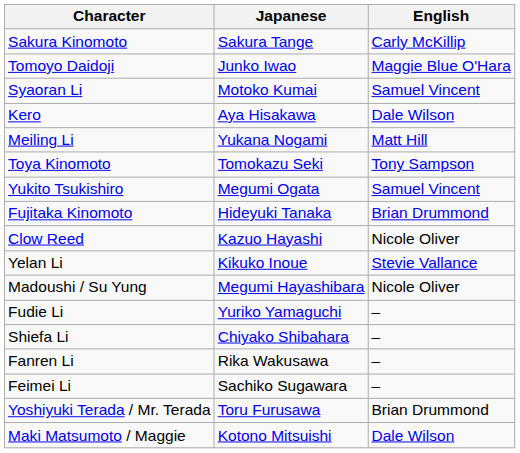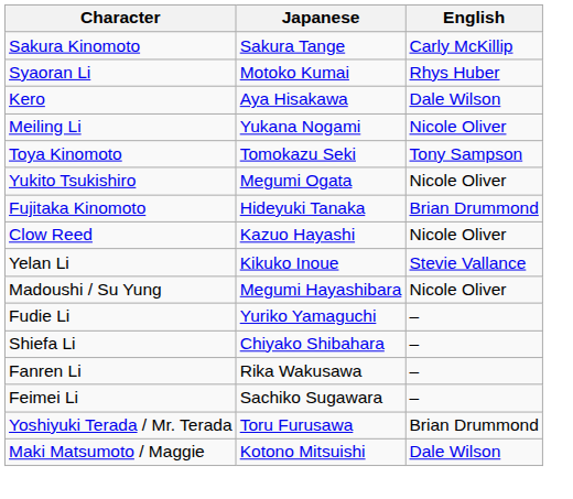 <table class="wikitable">
 <tr>
 <th>Character</th>
 <th>Japanese</th>
 <th>English</th>
 </tr>
 <tr>
 <td><a href='#'>Sakura Kinomoto</a></td>
 <td><a href='#'>Sakura Tange</a></td>
 <td><a href='#'>Carly McKillip</a></td>
 </tr>
 <tr>
-<td><a href='#'>Tomoyo Daidoji</a></td>
-<td><a href='#'>Junko Iwao</a></td>
-<td><a href='#'>Maggie Blue O'Hara</a></td>
-</tr>
-<tr>
 <td><a href='#'>Syaoran Li</a></td>
 <td><a href='#'>Motoko Kumai</a></td>
-<td><a href='#'>Samuel Vincent</a></td>
+<td><a href='#'>Rhys Huber</a></td>
 </tr>
 <tr>
 <td><a href='#'>Kero</a></td>
 <td><a href='#'>Aya Hisakawa</a></td>
 <td><a href='#'>Dale Wilson</a></td>
 </tr>
 <tr>
 <td><a href='#'>Meiling Li</a></td>
 <td><a href='#'>Yukana Nogami</a></td>
-<td><a href='#'>Matt Hill</a></td>
+<td><a href='#'>Nicole Oliver</a></td>
 </tr>
 <tr>
 <td><a href='#'>Toya Kinomoto</a></td>
 <td><a href='#'>Tomokazu Seki</a></td>
 <td><a href='#'>Tony Sampson</a></td>
 </tr>
 <tr>
 <td><a href='#'>Yukito Tsukishiro</a></td>
 <td><a href='#'>Megumi Ogata</a></td>
-<td><a href='#'>Samuel Vincent</a></td>
+<td>Nicole Oliver</td>
 </tr>
 <tr>
 <td><a href='#'>Fujitaka Kinomoto</a></td>
 <td><a href='#'>Hideyuki Tanaka</a></td>
 <td><a href='#'>Brian Drummond</a></td>
 </tr>
 <tr>
 <td><a href='#'>Clow Reed</a></td>
 <td><a href='#'>Kazuo Hayashi</a></td>
 <td>Nicole Oliver</td>
 </tr>
 <tr>
 <td>Yelan Li</td>
 <td><a href='#'>Kikuko Inoue</a></td>
 <td><a href='#'>Stevie Vallance</a></td>
 </tr>
 <tr>
 <td>Madoushi / Su Yung</td>
 <td><a href='#'>Megumi Hayashibara</a></td>
 <td>Nicole Oliver</td>
 </tr>
 <tr>
 <td>Fudie Li</td>
 <td><a href='#'>Yuriko Yamaguchi</a></td>
 <td>–</td>
 </tr>
 <tr>
 <td>Shiefa Li</td>
 <td><a href='#'>Chiyako Shibahara</a></td>
 <td>–</td>
 </tr>
 <tr>
 <td>Fanren Li</td>
 <td>Rika Wakusawa</td>
 <td>–</td>
 </tr>
 <tr>
 <td>Feimei Li</td>
 <td>Sachiko Sugawara</td>
 <td>–</td>
 </tr>
 <tr>
 <td><a href='#'>Yoshiyuki Terada</a> / Mr. Terada</td>
 <td><a href='#'>Toru Furusawa</a></td>
 <td>Brian Drummond</td>
 </tr>
 <tr>
 <td><a href='#'>Maki Matsumoto</a> / Maggie</td>
 <td><a href='#'>Kotono Mitsuishi</a></td>
 <td><a href='#'>Dale Wilson</a></td>
 </tr>
 </table>
